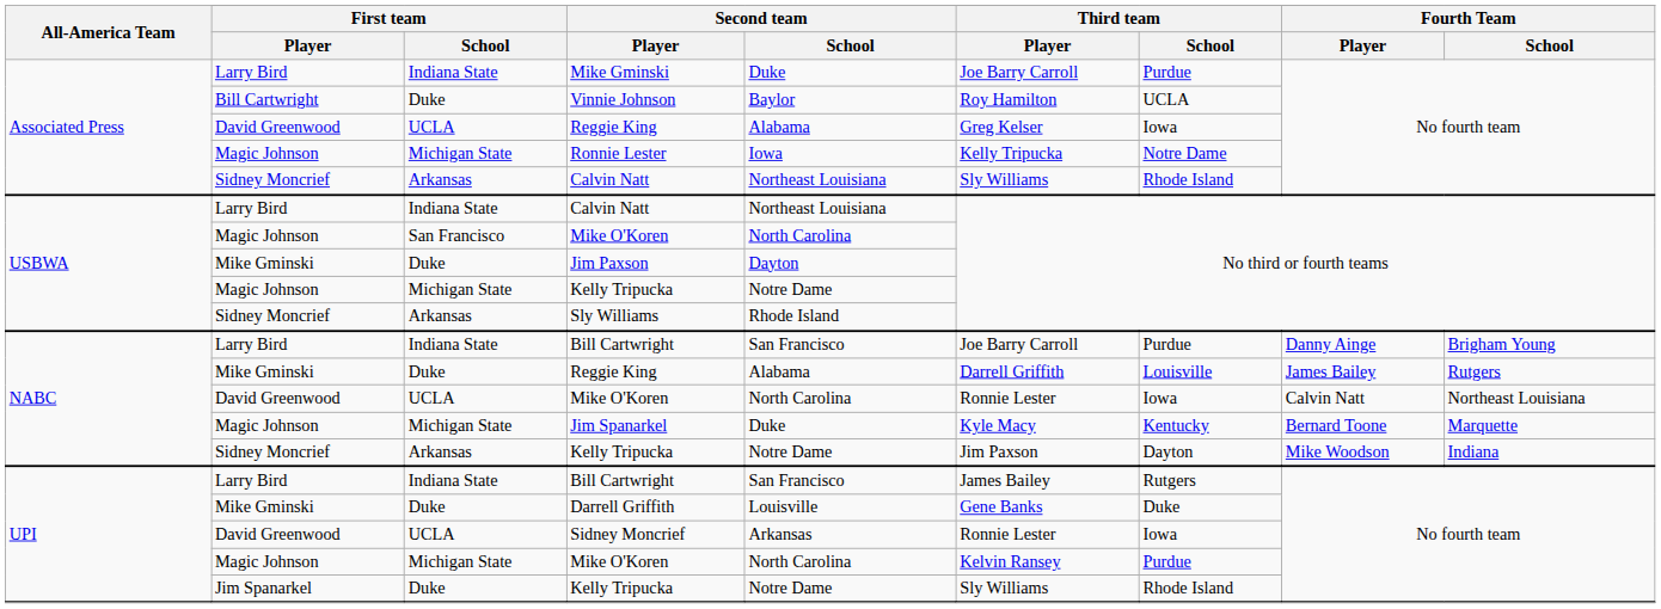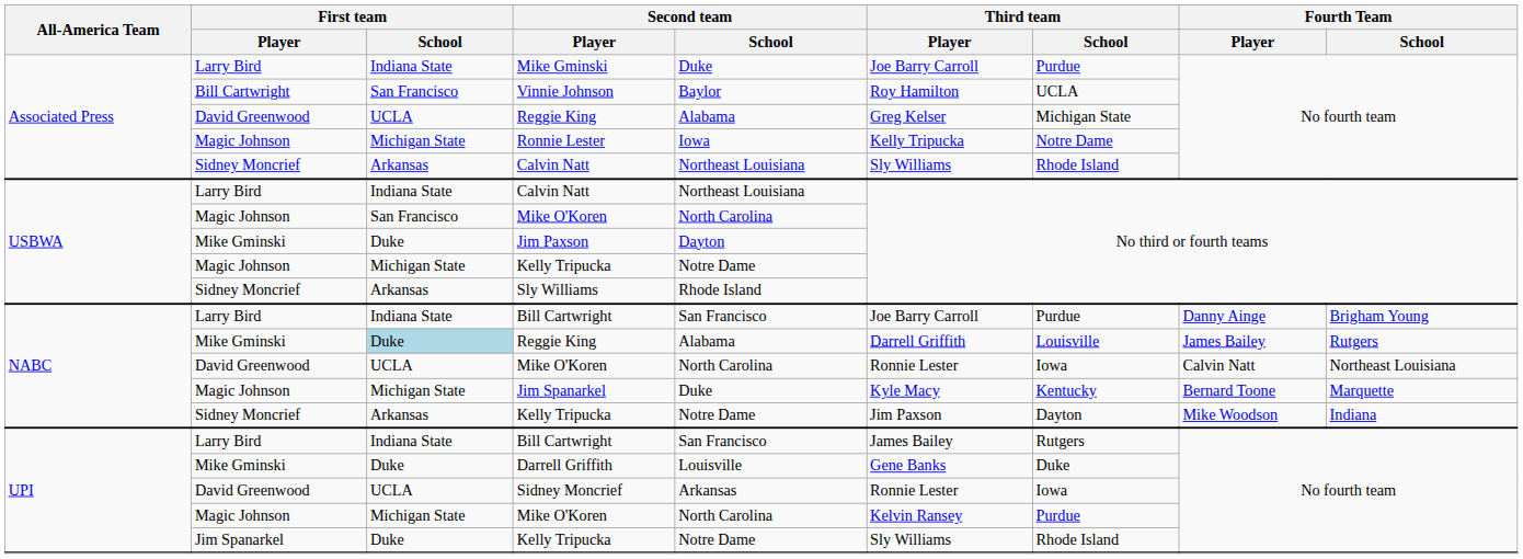 <table class="wikitable" style="width:98%;">
 <tr>
 <th rowspan=3>All-America Team</th>
 </tr>
 <tr>
 <th colspan=2>First team</th>
 <th colspan=2>Second team</th>
 <th colspan=2>Third team</th>
 <th colspan=2>Fourth Team</th>
 </tr>
 <tr>
 <th>Player</th>
 <th>School</th>
 <th>Player</th>
 <th>School</th>
 <th>Player</th>
 <th>School</th>
 <th>Player</th>
 <th>School</th>
 </tr>
 <tr>
 <td rowspan=5><a href='#'>Associated Press</a></td>
 <td><a href='#'>Larry Bird</a></td>
 <td><a href='#'>Indiana State</a></td>
 <td><a href='#'>Mike Gminski</a></td>
 <td><a href='#'>Duke</a></td>
 <td><a href='#'>Joe Barry Carroll</a></td>
 <td><a href='#'>Purdue</a></td>
 <td rowspan=5 colspan=3 align=center>No fourth team</td>
 </tr>
 <tr>
 <td><a href='#'>Bill Cartwright</a></td>
-<td>Duke</td>
+<td><a href='#'>San Francisco</a></td>
 <td><a href='#'>Vinnie Johnson</a></td>
 <td><a href='#'>Baylor</a></td>
 <td><a href='#'>Roy Hamilton</a></td>
 <td>UCLA</td>
 </tr>
 <tr>
 <td><a href='#'>David Greenwood</a></td>
 <td><a href='#'>UCLA</a></td>
 <td><a href='#'>Reggie King</a></td>
 <td><a href='#'>Alabama</a></td>
 <td><a href='#'>Greg Kelser</a></td>
-<td>Iowa</td>
+<td>Michigan State</td>
 </tr>
 <tr>
 <td><a href='#'>Magic Johnson</a></td>
 <td><a href='#'>Michigan State</a></td>
 <td><a href='#'>Ronnie Lester</a></td>
 <td><a href='#'>Iowa</a></td>
 <td><a href='#'>Kelly Tripucka</a></td>
 <td><a href='#'>Notre Dame</a></td>
 </tr>
 <tr>
 <td><a href='#'>Sidney Moncrief</a></td>
 <td><a href='#'>Arkansas</a></td>
 <td><a href='#'>Calvin Natt</a></td>
 <td><a href='#'>Northeast Louisiana</a></td>
 <td><a href='#'>Sly Williams</a></td>
 <td><a href='#'>Rhode Island</a></td>
 </tr>
 <tr style = "border-top:2px solid black;">
 <td rowspan=5><a href='#'>USBWA</a></td>
 <td>Larry Bird</td>
 <td>Indiana State</td>
 <td>Calvin Natt</td>
 <td>Northeast Louisiana</td>
 <td rowspan=5 colspan=4 align=center>No third or fourth teams</td>
 </tr>
 <tr>
 <td>Magic Johnson</td>
 <td>San Francisco</td>
 <td><a href='#'>Mike O'Koren</a></td>
 <td><a href='#'>North Carolina</a></td>
 </tr>
 <tr>
 <td>Mike Gminski</td>
 <td>Duke</td>
 <td><a href='#'>Jim Paxson</a></td>
 <td><a href='#'>Dayton</a></td>
 </tr>
 <tr>
 <td>Magic Johnson</td>
 <td>Michigan State</td>
 <td>Kelly Tripucka</td>
 <td>Notre Dame</td>
 </tr>
 <tr>
 <td>Sidney Moncrief</td>
 <td>Arkansas</td>
 <td>Sly Williams</td>
 <td>Rhode Island</td>
 </tr>
 <tr style = "border-top:2px solid black;">
 <td rowspan=5><a href='#'>NABC</a></td>
 <td>Larry Bird</td>
 <td>Indiana State</td>
 <td>Bill Cartwright</td>
 <td>San Francisco</td>
 <td>Joe Barry Carroll</td>
 <td>Purdue</td>
 <td><a href='#'>Danny Ainge</a></td>
 <td><a href='#'>Brigham Young</a></td>
 </tr>
 <tr>
 <td>Mike Gminski</td>
-<td>Duke</td>
+<td style="background: lightblue;">Duke</td>
 <td>Reggie King</td>
 <td>Alabama</td>
 <td><a href='#'>Darrell Griffith</a></td>
 <td><a href='#'>Louisville</a></td>
 <td><a href='#'>James Bailey</a></td>
 <td><a href='#'>Rutgers</a></td>
 </tr>
 <tr>
 <td>David Greenwood</td>
 <td>UCLA</td>
 <td>Mike O'Koren</td>
 <td>North Carolina</td>
 <td>Ronnie Lester</td>
 <td>Iowa</td>
 <td>Calvin Natt</td>
 <td>Northeast Louisiana</td>
 </tr>
 <tr>
 <td>Magic Johnson</td>
 <td>Michigan State</td>
 <td><a href='#'>Jim Spanarkel</a></td>
 <td>Duke</td>
 <td><a href='#'>Kyle Macy</a></td>
 <td><a href='#'>Kentucky</a></td>
 <td><a href='#'>Bernard Toone</a></td>
 <td><a href='#'>Marquette</a></td>
 </tr>
 <tr>
 <td>Sidney Moncrief</td>
 <td>Arkansas</td>
 <td>Kelly Tripucka</td>
 <td>Notre Dame</td>
 <td>Jim Paxson</td>
 <td>Dayton</td>
 <td><a href='#'>Mike Woodson</a></td>
 <td><a href='#'>Indiana</a></td>
 </tr>
 <tr style = "border-top:2px solid black;">
 <td rowspan=5><a href='#'>UPI</a></td>
 <td>Larry Bird</td>
 <td>Indiana State</td>
 <td>Bill Cartwright</td>
 <td>San Francisco</td>
 <td>James Bailey</td>
 <td>Rutgers</td>
 <td rowspan=5 colspan=3 align=center>No fourth team</td>
 </tr>
 <tr>
 <td>Mike Gminski</td>
 <td>Duke</td>
 <td>Darrell Griffith</td>
 <td>Louisville</td>
 <td><a href='#'>Gene Banks</a></td>
 <td>Duke</td>
 </tr>
 <tr>
 <td>David Greenwood</td>
 <td>UCLA</td>
 <td>Sidney Moncrief</td>
 <td>Arkansas</td>
 <td>Ronnie Lester</td>
 <td>Iowa</td>
 </tr>
 <tr>
 <td>Magic Johnson</td>
 <td>Michigan State</td>
 <td>Mike O'Koren</td>
 <td>North Carolina</td>
 <td><a href='#'>Kelvin Ransey</a></td>
 <td><a href='#'>Purdue</a></td>
 </tr>
 <tr>
 <td>Jim Spanarkel</td>
 <td>Duke</td>
 <td>Kelly Tripucka</td>
 <td>Notre Dame</td>
 <td>Sly Williams</td>
 <td>Rhode Island</td>
 </tr>
 <tr style = "border-top:2px solid black;">
 </tr>
 </table>
